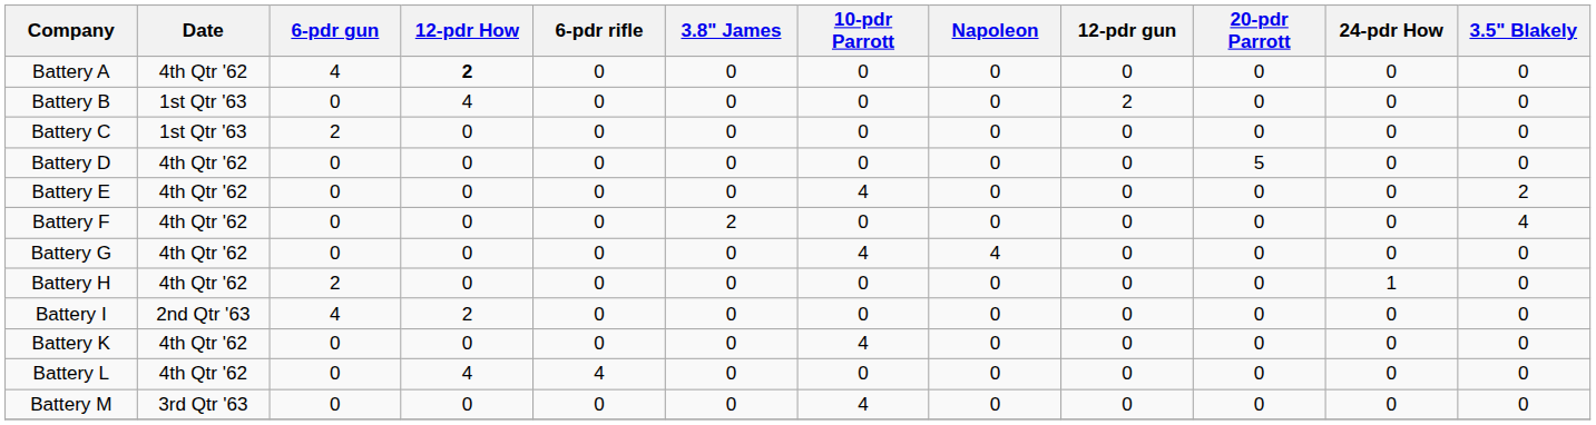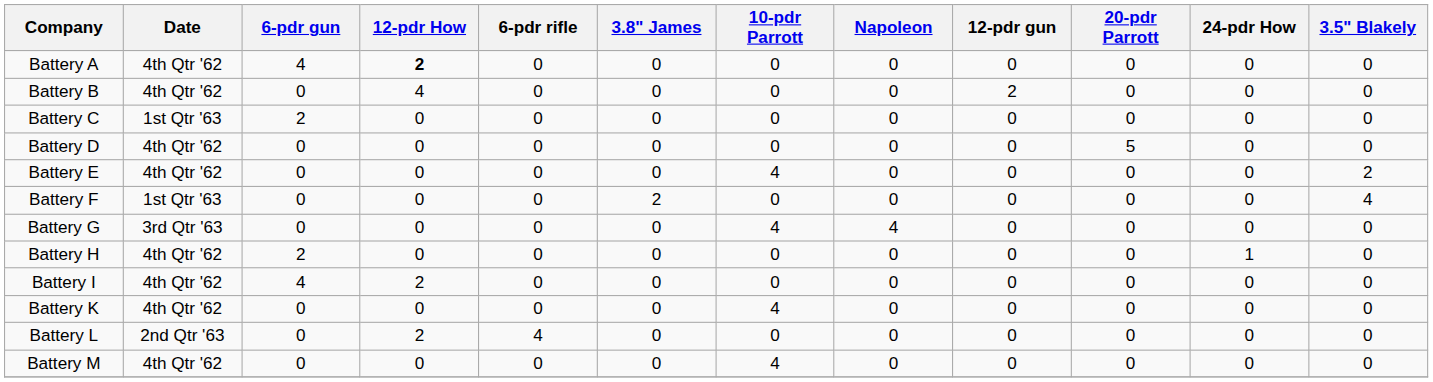 <table class="wikitable" style="text-align:center; width:84%;">
 <tr>
 <th width=7%>Company</th>
 <th width=7%>Date</th>
 <th width=7%><a href='#'>6-pdr gun</a></th>
 <th width=7%><a href='#'>12-pdr How</a></th>
 <th width=7%>6-pdr rifle</th>
 <th width=7%><a href='#'>3.8" James</a></th>
 <th width=7%><a href='#'>10-pdr Parrott</a></th>
 <th width=7%><a href='#'>Napoleon</a></th>
 <th width=7%>12-pdr gun</th>
 <th width=7%><a href='#'>20-pdr Parrott</a></th>
 <th width=7%>24-pdr How</th>
 <th width=7%><a href='#'>3.5" Blakely</a></th>
 </tr>
 <tr>
 <td rowspan=1>Battery A</td>
 <td>4th Qtr '62</td>
 <td>4</td>
 <td><strong>2</strong></td>
 <td>0</td>
 <td>0</td>
 <td>0</td>
 <td>0</td>
 <td>0</td>
 <td>0</td>
 <td>0</td>
 <td>0</td>
 </tr>
 <tr>
 <td rowspan=1>Battery B</td>
-<td>1st Qtr '63</td>
+<td>4th Qtr '62</td>
 <td>0</td>
 <td>4</td>
 <td>0</td>
 <td>0</td>
 <td>0</td>
 <td>0</td>
 <td>2</td>
 <td>0</td>
 <td>0</td>
 <td>0</td>
 </tr>
 <tr>
 <td rowspan=1>Battery C</td>
 <td>1st Qtr '63</td>
 <td>2</td>
 <td>0</td>
 <td>0</td>
 <td>0</td>
 <td>0</td>
 <td>0</td>
 <td>0</td>
 <td>0</td>
 <td>0</td>
 <td>0</td>
 </tr>
 <tr>
 <td rowspan=1>Battery D</td>
 <td>4th Qtr '62</td>
 <td>0</td>
 <td>0</td>
 <td>0</td>
 <td>0</td>
 <td>0</td>
 <td>0</td>
 <td>0</td>
 <td>5</td>
 <td>0</td>
 <td>0</td>
 </tr>
 <tr>
 <td rowspan=1>Battery E</td>
 <td>4th Qtr '62</td>
 <td>0</td>
 <td>0</td>
 <td>0</td>
 <td>0</td>
 <td>4</td>
 <td>0</td>
 <td>0</td>
 <td>0</td>
 <td>0</td>
 <td>2</td>
 </tr>
 <tr>
 <td rowspan=1>Battery F</td>
-<td>4th Qtr '62</td>
+<td>1st Qtr '63</td>
 <td>0</td>
 <td>0</td>
 <td>0</td>
 <td>2</td>
 <td>0</td>
 <td>0</td>
 <td>0</td>
 <td>0</td>
 <td>0</td>
 <td>4</td>
 </tr>
 <tr>
 <td rowspan=1>Battery G</td>
-<td>4th Qtr '62</td>
+<td>3rd Qtr '63</td>
 <td>0</td>
 <td>0</td>
 <td>0</td>
 <td>0</td>
 <td>4</td>
 <td>4</td>
 <td>0</td>
 <td>0</td>
 <td>0</td>
 <td>0</td>
 </tr>
 <tr>
 <td rowspan=1>Battery H</td>
 <td>4th Qtr '62</td>
 <td>2</td>
 <td>0</td>
 <td>0</td>
 <td>0</td>
 <td>0</td>
 <td>0</td>
 <td>0</td>
 <td>0</td>
 <td>1</td>
 <td>0</td>
 </tr>
 <tr>
 <td rowspan=1>Battery I</td>
-<td>2nd Qtr '63</td>
+<td>4th Qtr '62</td>
 <td>4</td>
 <td>2</td>
 <td>0</td>
 <td>0</td>
 <td>0</td>
 <td>0</td>
 <td>0</td>
 <td>0</td>
 <td>0</td>
 <td>0</td>
 </tr>
 <tr>
 <td rowspan=1>Battery K</td>
 <td>4th Qtr '62</td>
 <td>0</td>
 <td>0</td>
 <td>0</td>
 <td>0</td>
 <td>4</td>
 <td>0</td>
 <td>0</td>
 <td>0</td>
 <td>0</td>
 <td>0</td>
 </tr>
 <tr>
 <td rowspan=1>Battery L</td>
-<td>4th Qtr '62</td>
+<td>2nd Qtr '63</td>
 <td>0</td>
-<td>4</td>
+<td>2</td>
 <td>4</td>
 <td>0</td>
 <td>0</td>
 <td>0</td>
 <td>0</td>
 <td>0</td>
 <td>0</td>
 <td>0</td>
 </tr>
 <tr>
 <td rowspan=1>Battery M</td>
-<td>3rd Qtr '63</td>
+<td>4th Qtr '62</td>
 <td>0</td>
 <td>0</td>
 <td>0</td>
 <td>0</td>
 <td>4</td>
 <td>0</td>
 <td>0</td>
 <td>0</td>
 <td>0</td>
 <td>0</td>
 </tr>
 <tr>
 </tr>
 </table>
